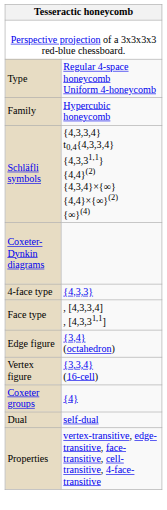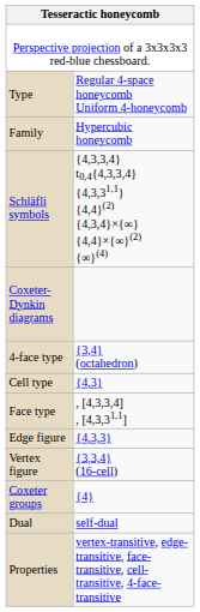 <table class="wikitable" align="right" style="margin-left:10px" width="250">
 <tr>
 <th bgcolor=#e7dcc3 colspan=2>Tesseractic honeycomb</th>
 </tr>
 <tr>
 <td bgcolor=#ffffff align=center colspan=2><br><a href='#'>Perspective projection</a> of a 3x3x3x3 red-blue chessboard.</td>
 </tr>
 <tr>
 <td bgcolor=#e7dcc3>Type</td>
 <td><a href='#'>Regular 4-space honeycomb</a><br><a href='#'>Uniform 4-honeycomb</a></td>
 </tr>
 <tr>
 <td bgcolor=#e7dcc3>Family</td>
 <td><a href='#'>Hypercubic honeycomb</a></td>
 </tr>
 <tr>
 <td bgcolor=#e7dcc3><a href='#'>Schläfli symbols</a></td>
 <td>{4,3,3,4}<br>t<sub>0,4</sub>{4,3,3,4}<br>{4,3,3<sup>1,1</sup>}<br>{4,4}<sup>(2)</sup><br>{4,3,4}×{∞}<br>{4,4}×{∞}<sup>(2)</sup><br>{∞}<sup>(4)</sup></td>
 </tr>
 <tr>
 <td bgcolor=#e7dcc3><a href='#'>Coxeter-Dynkin diagrams</a></td>
 <td><br><br><br><br><br></td>
 </tr>
 <tr>
 <td bgcolor=#e7dcc3>4-face type</td>
-<td><a href='#'>{4,3,3}</a> </td>
+<td><a href='#'>{3,4}</a><br>(<a href='#'>octahedron</a>)</td>
+</tr>
+<tr>
+<td bgcolor=#e7dcc3>Cell type</td>
+<td><a href='#'>{4,3}</a> </td>
 </tr>
 <tr>
 <td bgcolor=#e7dcc3>Face type</td>
 <td>, [4,3,3,4]<br>, [4,3,3<sup>1,1</sup>]</td>
 </tr>
 <tr>
 <td bgcolor=#e7dcc3>Edge figure</td>
-<td><a href='#'>{3,4}</a><br>(<a href='#'>octahedron</a>)</td>
+<td><a href='#'>{4,3,3}</a> </td>
 </tr>
 <tr>
 <td bgcolor=#e7dcc3>Vertex figure</td>
 <td><a href='#'>{3,3,4}</a><br>(<a href='#'>16-cell</a>)</td>
 </tr>
 <tr>
 <td bgcolor=#e7dcc3><a href='#'>Coxeter groups</a></td>
 <td><a href='#'>{4}</a></td>
 </tr>
 <tr>
 <td bgcolor=#e7dcc3>Dual</td>
 <td><a href='#'>self-dual</a></td>
 </tr>
 <tr>
 <td bgcolor=#e7dcc3>Properties</td>
 <td><a href='#'>vertex-transitive</a>, <a href='#'>edge-transitive</a>, <a href='#'>face-transitive</a>, <a href='#'>cell-transitive</a>, <a href='#'>4-face-transitive</a></td>
 </tr>
 </table>
